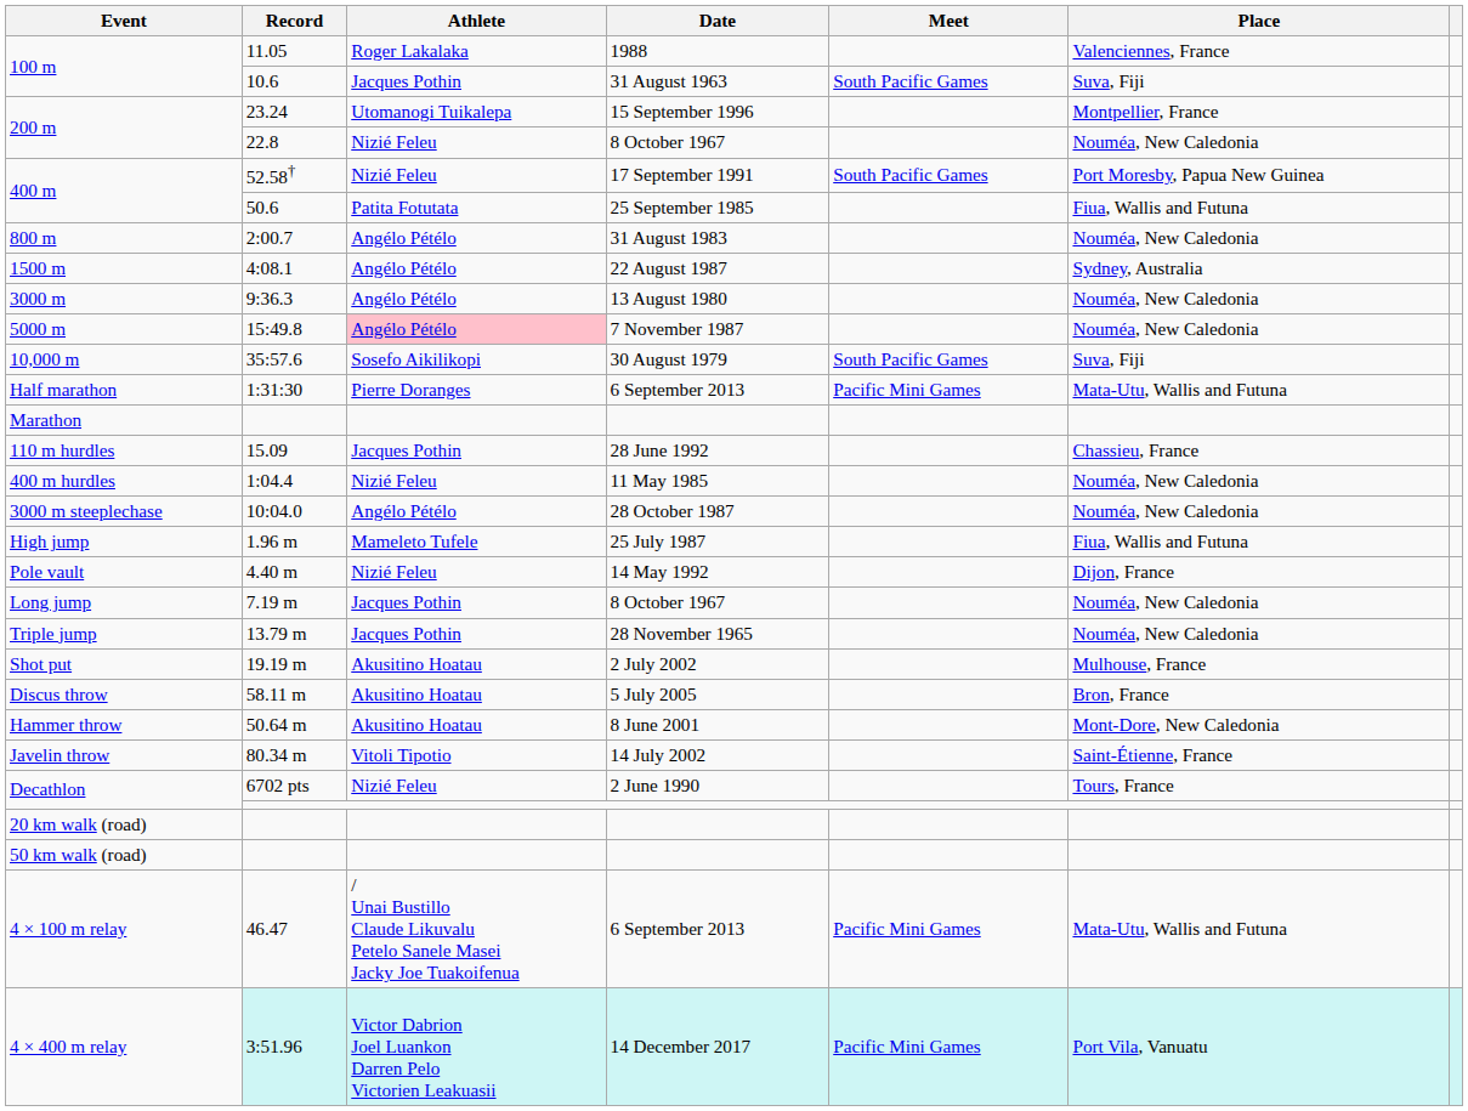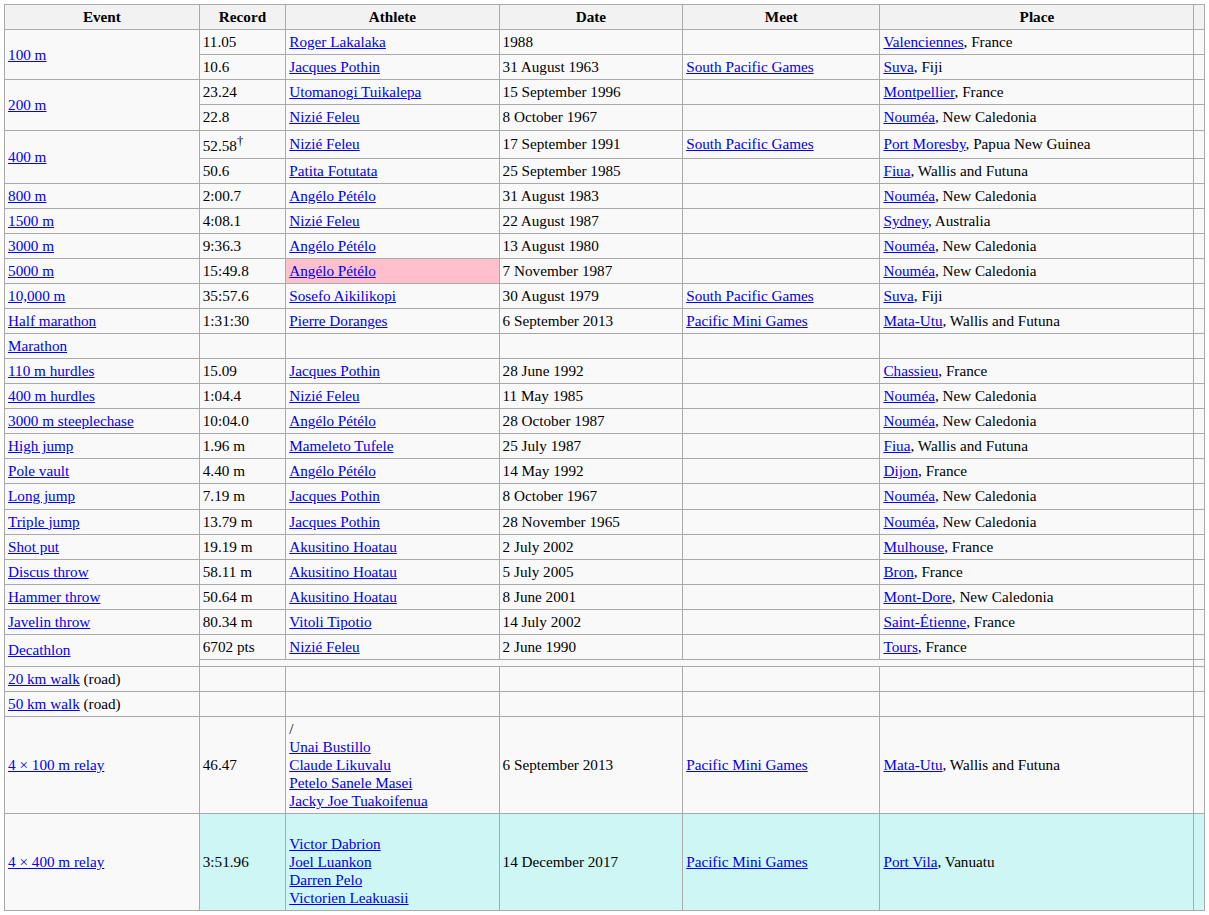 <table class="wikitable" style="font-size:95%; width: 95%;">
 <tr>
 <th>Event</th>
 <th>Record</th>
 <th>Athlete</th>
 <th>Date</th>
 <th>Meet</th>
 <th>Place</th>
 <th></th>
 </tr>
 <tr>
 <td rowspan=2><a href='#'>100 m</a></td>
 <td>11.05</td>
 <td><a href='#'>Roger Lakalaka</a></td>
 <td>1988</td>
 <td></td>
 <td><a href='#'>Valenciennes</a>, France</td>
 <td></td>
 </tr>
 <tr>
 <td>10.6 </td>
 <td><a href='#'>Jacques Pothin</a></td>
 <td>31 August 1963</td>
 <td><a href='#'>South Pacific Games</a></td>
 <td><a href='#'>Suva</a>, Fiji</td>
 <td></td>
 </tr>
 <tr>
 <td rowspan=2><a href='#'>200 m</a></td>
 <td>23.24</td>
 <td><a href='#'>Utomanogi Tuikalepa</a></td>
 <td>15 September 1996</td>
 <td></td>
 <td><a href='#'>Montpellier</a>, France</td>
 <td></td>
 </tr>
 <tr>
 <td>22.8 </td>
 <td><a href='#'>Nizié Feleu</a></td>
 <td>8 October 1967</td>
 <td></td>
 <td><a href='#'>Nouméa</a>, New Caledonia</td>
 <td></td>
 </tr>
 <tr>
 <td rowspan=2><a href='#'>400 m</a></td>
 <td>52.58<sup>†</sup></td>
 <td><a href='#'>Nizié Feleu</a></td>
 <td>17 September 1991</td>
 <td><a href='#'>South Pacific Games</a></td>
 <td><a href='#'>Port Moresby</a>, Papua New Guinea</td>
 <td></td>
 </tr>
 <tr>
 <td>50.6 </td>
 <td><a href='#'>Patita Fotutata</a></td>
 <td>25 September 1985</td>
 <td></td>
 <td><a href='#'>Fiua</a>, Wallis and Futuna</td>
 <td></td>
 </tr>
 <tr>
 <td><a href='#'>800 m</a></td>
 <td>2:00.7 </td>
 <td><a href='#'>Angélo Pétélo</a></td>
 <td>31 August 1983</td>
 <td></td>
 <td><a href='#'>Nouméa</a>, New Caledonia</td>
 <td></td>
 </tr>
 <tr>
 <td><a href='#'>1500 m</a></td>
 <td>4:08.1 </td>
-<td><a href='#'>Angélo Pétélo</a></td>
+<td><a href='#'>Nizié Feleu</a></td>
 <td>22 August 1987</td>
 <td></td>
 <td><a href='#'>Sydney</a>, Australia</td>
 <td></td>
 </tr>
 <tr>
 <td><a href='#'>3000 m</a></td>
 <td>9:36.3 </td>
 <td><a href='#'>Angélo Pétélo</a></td>
 <td>13 August 1980</td>
 <td></td>
 <td><a href='#'>Nouméa</a>, New Caledonia</td>
 <td></td>
 </tr>
 <tr>
 <td><a href='#'>5000 m</a></td>
 <td>15:49.8 </td>
 <td style="background: pink;"><a href='#'>Angélo Pétélo</a></td>
 <td>7 November 1987</td>
 <td></td>
 <td><a href='#'>Nouméa</a>, New Caledonia</td>
 <td></td>
 </tr>
 <tr>
 <td><a href='#'>10,000 m</a></td>
 <td>35:57.6 </td>
 <td><a href='#'>Sosefo Aikilikopi</a></td>
 <td>30 August 1979</td>
 <td><a href='#'>South Pacific Games</a></td>
 <td><a href='#'>Suva</a>, Fiji</td>
 <td></td>
 </tr>
 <tr>
 <td><a href='#'>Half marathon</a></td>
 <td>1:31:30</td>
 <td><a href='#'>Pierre Doranges</a></td>
 <td>6 September 2013</td>
 <td><a href='#'>Pacific Mini Games</a></td>
 <td><a href='#'>Mata-Utu</a>, Wallis and Futuna</td>
 <td></td>
 </tr>
 <tr>
 <td><a href='#'>Marathon</a></td>
 <td></td>
 <td></td>
 <td></td>
 <td></td>
 <td></td>
 <td></td>
 </tr>
 <tr>
 <td><a href='#'>110 m hurdles</a></td>
 <td>15.09</td>
 <td><a href='#'>Jacques Pothin</a></td>
 <td>28 June 1992</td>
 <td></td>
 <td><a href='#'>Chassieu</a>, France</td>
 <td></td>
 </tr>
 <tr>
 <td><a href='#'>400 m hurdles</a></td>
 <td>1:04.4 </td>
 <td><a href='#'>Nizié Feleu</a></td>
 <td>11 May 1985</td>
 <td></td>
 <td><a href='#'>Nouméa</a>, New Caledonia</td>
 <td></td>
 </tr>
 <tr>
 <td><a href='#'>3000 m steeplechase</a></td>
 <td>10:04.0 </td>
 <td><a href='#'>Angélo Pétélo</a></td>
 <td>28 October 1987</td>
 <td></td>
 <td><a href='#'>Nouméa</a>, New Caledonia</td>
 <td></td>
 </tr>
 <tr>
 <td><a href='#'>High jump</a></td>
 <td>1.96 m</td>
 <td><a href='#'>Mameleto Tufele</a></td>
 <td>25 July 1987</td>
 <td></td>
 <td><a href='#'>Fiua</a>, Wallis and Futuna</td>
 <td></td>
 </tr>
 <tr>
 <td><a href='#'>Pole vault</a></td>
 <td>4.40 m</td>
-<td><a href='#'>Nizié Feleu</a></td>
+<td><a href='#'>Angélo Pétélo</a></td>
 <td>14 May 1992</td>
 <td></td>
 <td><a href='#'>Dijon</a>, France</td>
 <td></td>
 </tr>
 <tr>
 <td><a href='#'>Long jump</a></td>
 <td>7.19 m</td>
 <td><a href='#'>Jacques Pothin</a></td>
 <td>8 October 1967</td>
 <td></td>
 <td><a href='#'>Nouméa</a>, New Caledonia</td>
 <td></td>
 </tr>
 <tr>
 <td><a href='#'>Triple jump</a></td>
 <td>13.79 m</td>
 <td><a href='#'>Jacques Pothin</a></td>
 <td>28 November 1965</td>
 <td></td>
 <td><a href='#'>Nouméa</a>, New Caledonia</td>
 <td></td>
 </tr>
 <tr>
 <td><a href='#'>Shot put</a></td>
 <td>19.19 m</td>
 <td><a href='#'>Akusitino Hoatau</a></td>
 <td>2 July 2002</td>
 <td></td>
 <td><a href='#'>Mulhouse</a>, France</td>
 <td></td>
 </tr>
 <tr>
 <td><a href='#'>Discus throw</a></td>
 <td>58.11 m</td>
 <td><a href='#'>Akusitino Hoatau</a></td>
 <td>5 July 2005</td>
 <td></td>
 <td><a href='#'>Bron</a>, France</td>
 <td></td>
 </tr>
 <tr>
 <td><a href='#'>Hammer throw</a></td>
 <td>50.64 m</td>
 <td><a href='#'>Akusitino Hoatau</a></td>
 <td>8 June 2001</td>
 <td></td>
 <td><a href='#'>Mont-Dore</a>, New Caledonia</td>
 <td></td>
 </tr>
 <tr>
 <td><a href='#'>Javelin throw</a></td>
 <td>80.34 m</td>
 <td><a href='#'>Vitoli Tipotio</a></td>
 <td>14 July 2002</td>
 <td></td>
 <td><a href='#'>Saint-Étienne</a>, France</td>
 <td></td>
 </tr>
 <tr>
 <td rowspan=2><a href='#'>Decathlon</a></td>
 <td>6702 pts</td>
 <td><a href='#'>Nizié Feleu</a></td>
 <td>2 June 1990</td>
 <td></td>
 <td><a href='#'>Tours</a>, France</td>
 <td></td>
 </tr>
 <tr>
 <td colspan=5></td>
 <td></td>
 </tr>
 <tr>
 <td><a href='#'>20 km walk</a> (road)</td>
 <td></td>
 <td></td>
 <td></td>
 <td></td>
 <td></td>
 <td></td>
 </tr>
 <tr>
 <td><a href='#'>50 km walk</a> (road)</td>
 <td></td>
 <td></td>
 <td></td>
 <td></td>
 <td></td>
 <td></td>
 </tr>
 <tr>
 <td><a href='#'>4 × 100 m relay</a></td>
 <td>46.47</td>
 <td>/<br><a href='#'>Unai Bustillo</a><br><a href='#'>Claude Likuvalu</a><br><a href='#'>Petelo Sanele Masei</a><br><a href='#'>Jacky Joe Tuakoifenua</a></td>
 <td>6 September 2013</td>
 <td><a href='#'>Pacific Mini Games</a></td>
 <td><a href='#'>Mata-Utu</a>, Wallis and Futuna</td>
 <td></td>
 </tr>
 <tr>
 <td rowspan=2><a href='#'>4 × 400 m relay</a></td>
 </tr>
 <tr style="background:#cef6f5;">
 <td>3:51.96</td>
 <td><br><a href='#'>Victor Dabrion</a><br><a href='#'>Joel Luankon</a><br><a href='#'>Darren Pelo</a><br><a href='#'>Victorien Leakuasii</a></td>
 <td>14 December 2017</td>
 <td><a href='#'>Pacific Mini Games</a></td>
 <td><a href='#'>Port Vila</a>, Vanuatu</td>
 <td></td>
 </tr>
 <tr>
 </tr>
 </table>
